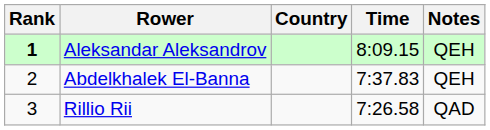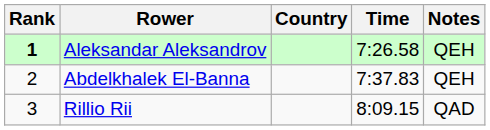 <table class="wikitable" style="text-align:center">
 <tr>
 <th>Rank</th>
 <th>Rower</th>
 <th>Country</th>
 <th>Time</th>
 <th>Notes</th>
 </tr>
 <tr bgcolor=ccffcc>
 <td><strong>1</strong></td>
 <td align="left"><a href='#'>Aleksandar Aleksandrov</a></td>
 <td align="left"></td>
-<td>8:09.15</td>
+<td>7:26.58</td>
 <td>QEH</td>
 </tr>
 <tr>
 <td>2</td>
 <td align="left"><a href='#'>Abdelkhalek El-Banna</a></td>
 <td align="left"></td>
 <td>7:37.83</td>
 <td>QEH</td>
 </tr>
 <tr>
 <td>3</td>
 <td align="left"><a href='#'>Rillio Rii</a></td>
 <td align="left"></td>
-<td>7:26.58</td>
+<td>8:09.15</td>
 <td>QAD</td>
 </tr>
 </table>
